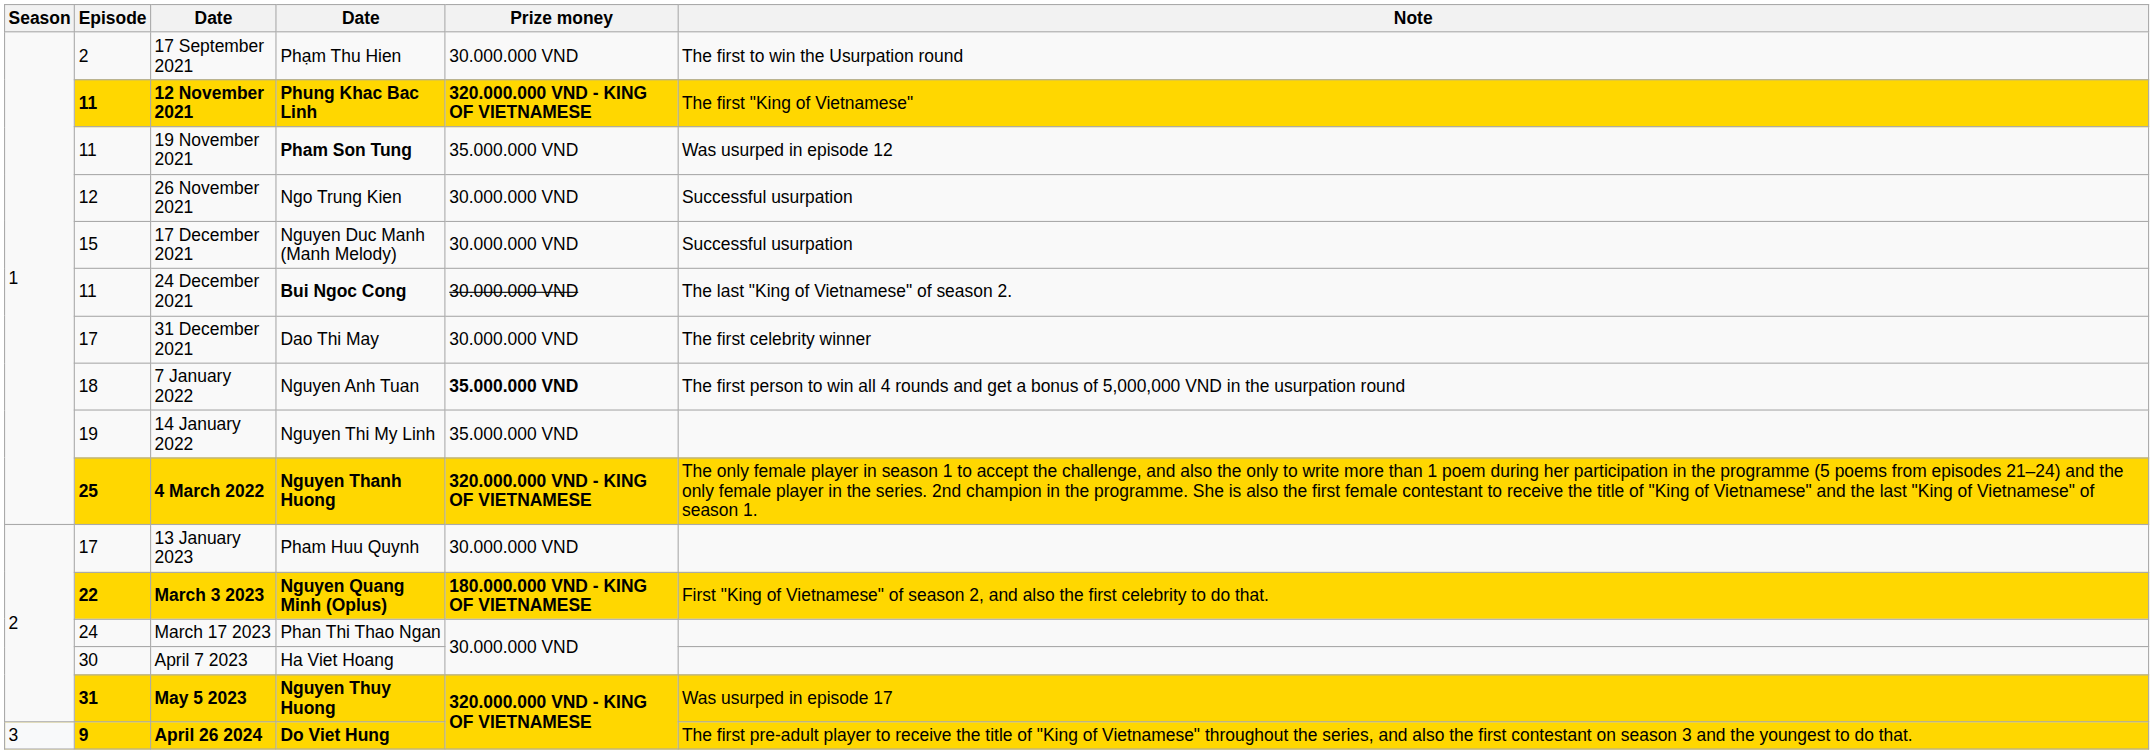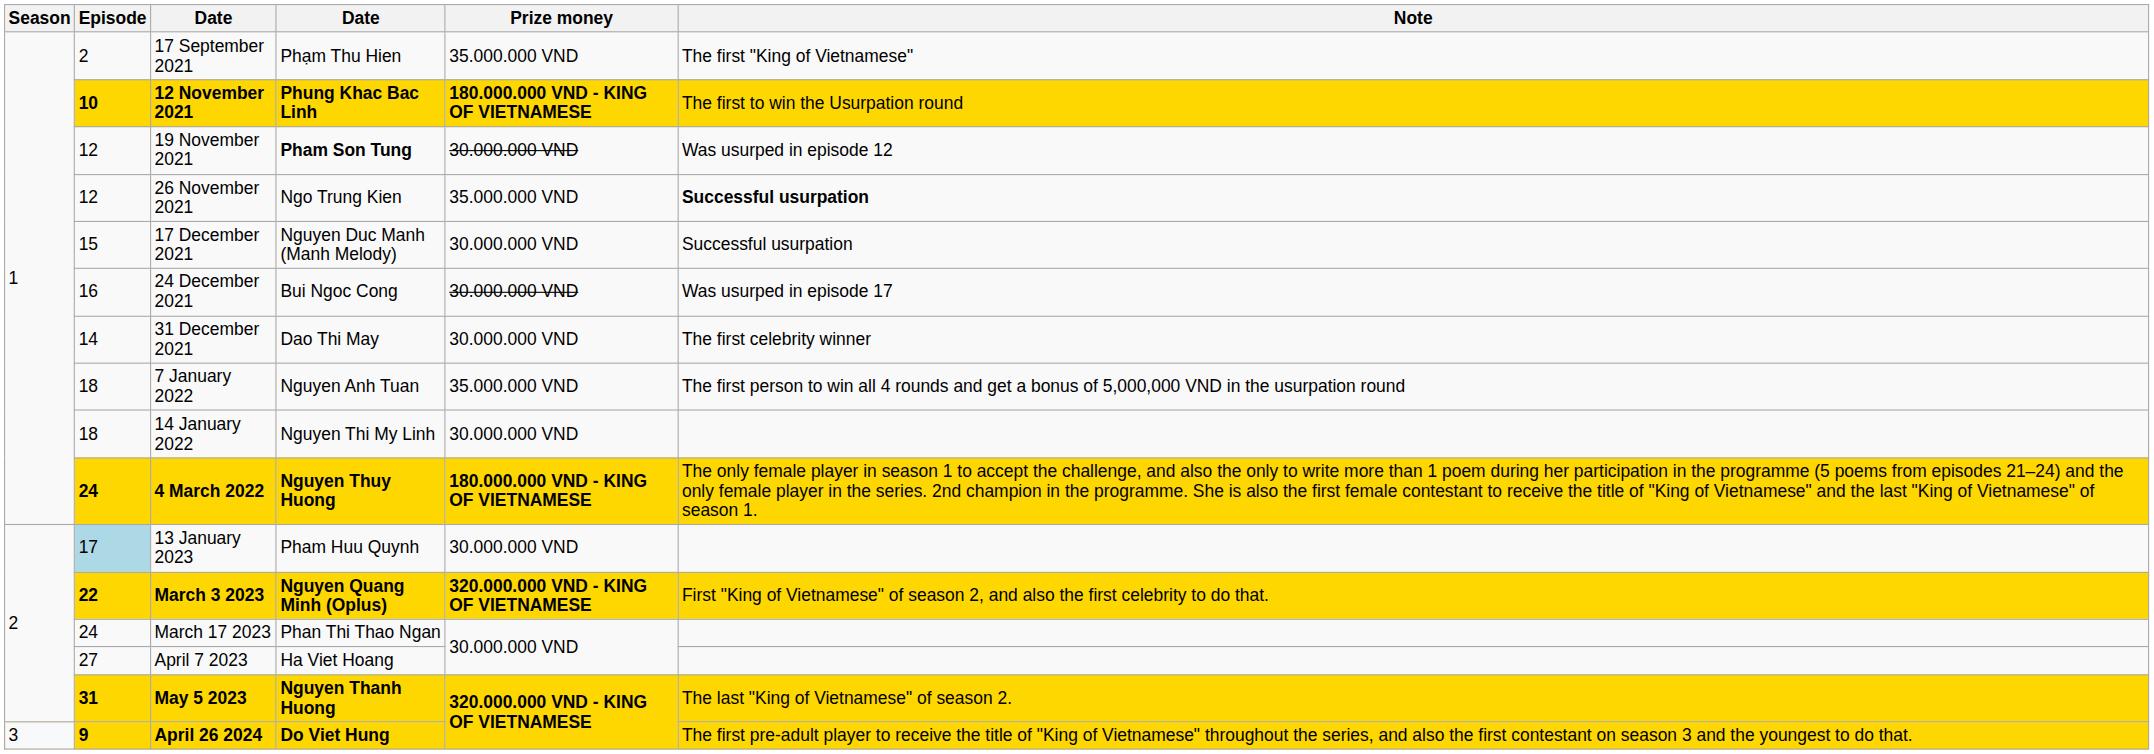 <table class="wikitable">
 <tr>
 <th>Season</th>
 <th>Episode</th>
 <th>Date</th>
 <th>Date</th>
 <th>Prize money</th>
 <th>Note</th>
 </tr>
 <tr>
 <td rowspan=10>1</td>
 <td>2</td>
 <td>17 September 2021</td>
 <td>Phạm Thu Hien</td>
-<td>30.000.000 VND</td>
+<td>35.000.000 VND</td>
+<td>The first "King of Vietnamese"</td>
+</tr>
+<tr bgcolor="gold">
+<td><strong>10</strong></td>
+<td><strong>12 November 2021</strong></td>
+<td><strong>Phung Khac Bac Linh</strong></td>
+<td><strong>180.000.000 VND  - KING OF VIETNAMESE</strong></td>
 <td>The first to win the Usurpation round</td>
 </tr>
-<tr bgcolor="gold">
-<td><strong>11</strong></td>
-<td><strong>12 November 2021</strong></td>
-<td><strong>Phung Khac Bac Linh</strong></td>
-<td><strong>320.000.000 VND - KING OF VIETNAMESE</strong></td>
-<td>The first "King of Vietnamese"</td>
-</tr>
 <tr>
-<td>11</td>
+<td>12</td>
 <td>19 November 2021</td>
 <td><strong>Pham Son Tung</strong></td>
-<td>35.000.000 VND</td>
+<td><s>30.000.000 VND</s></td>
 <td>Was usurped in episode 12</td>
 </tr>
 <tr>
 <td>12</td>
 <td>26 November 2021</td>
 <td>Ngo Trung Kien</td>
-<td>30.000.000 VND</td>
-<td>Successful usurpation</td>
+<td>35.000.000 VND</td>
+<td><strong>Successful usurpation</strong></td>
 </tr>
 <tr>
 <td>15</td>
 <td>17 December 2021</td>
 <td>Nguyen Duc Manh (Manh Melody)</td>
 <td>30.000.000 VND</td>
 <td>Successful usurpation</td>
 </tr>
 <tr>
-<td>11</td>
+<td>16</td>
 <td>24 December 2021</td>
-<td><strong>Bui Ngoc Cong</strong></td>
+<td>Bui Ngoc Cong</td>
 <td><s>30.000.000 VND</s></td>
-<td>The last "King of Vietnamese" of season 2.</td>
+<td>Was usurped in episode 17</td>
 </tr>
 <tr>
-<td>17</td>
+<td>14</td>
 <td>31 December 2021</td>
 <td>Dao Thi May</td>
 <td>30.000.000 VND</td>
 <td>The first celebrity winner</td>
 </tr>
 <tr>
 <td>18</td>
 <td>7 January 2022</td>
 <td>Nguyen Anh Tuan</td>
-<td><strong>35.000.000 VND</strong></td>
+<td>35.000.000 VND</td>
 <td>The first person to win all 4 rounds and get a bonus of 5,000,000 VND in the usurpation round</td>
 </tr>
 <tr>
-<td>19</td>
+<td>18</td>
 <td>14 January 2022</td>
 <td>Nguyen Thi My Linh</td>
-<td>35.000.000 VND</td>
+<td>30.000.000 VND</td>
 <td></td>
 </tr>
 <tr bgcolor="gold">
-<td><strong>25</strong></td>
+<td><strong>24</strong></td>
 <td><strong>4 March 2022</strong></td>
-<td><strong>Nguyen Thanh Huong</strong></td>
-<td><strong>320.000.000 VND - KING OF VIETNAMESE</strong></td>
+<td><strong>Nguyen Thuy Huong</strong></td>
+<td><strong>180.000.000 VND - KING OF VIETNAMESE</strong></td>
 <td>The only female player in season 1 to accept the challenge, and also the only to write more than 1 poem during her participation in the programme (5 poems from episodes 21–24) and the only female player in the series. 2nd champion in the programme. She is also the first female contestant to receive the title of "King of Vietnamese" and the last "King of Vietnamese" of season 1.</td>
 </tr>
 <tr>
 <td rowspan="5">2</td>
-<td>17</td>
+<td style="background: lightblue;">17</td>
 <td>13 January 2023</td>
 <td>Pham Huu Quynh</td>
 <td>30.000.000 VND</td>
 <td></td>
 </tr>
 <tr bgcolor="gold">
 <td><strong>22</strong></td>
 <td><strong>March 3 2023</strong></td>
 <td><strong>Nguyen Quang Minh (Oplus)</strong></td>
-<td><strong>180.000.000 VND - KING OF VIETNAMESE</strong></td>
+<td><strong>320.000.000 VND - KING OF VIETNAMESE</strong></td>
 <td>First "King of Vietnamese" of season 2, and also the first celebrity to do that.</td>
 </tr>
 <tr>
 <td>24</td>
 <td>March 17 2023</td>
 <td>Phan Thi Thao Ngan</td>
 <td rowspan="2">30.000.000 VND</td>
 <td></td>
 </tr>
 <tr>
-<td>30</td>
+<td>27</td>
 <td>April 7 2023</td>
 <td>Ha Viet Hoang</td>
 <td></td>
 </tr>
 <tr bgcolor="gold">
 <td><strong>31</strong></td>
 <td><strong>May 5 2023</strong></td>
-<td><strong>Nguyen Thuy Huong</strong></td>
+<td><strong>Nguyen Thanh Huong</strong></td>
 <td rowspan="2"><strong>320.000.000 VND - KING OF VIETNAMESE</strong></td>
-<td>Was usurped in episode 17</td>
+<td>The last "King of Vietnamese" of season 2.</td>
 </tr>
 <tr bgcolor="gold">
 <td bgcolor=#F8F9FA>3</td>
 <td><strong>9</strong></td>
 <td><strong>April 26 2024</strong></td>
 <td><strong>Do Viet Hung</strong></td>
 <td>The first pre-adult player to receive the title of "King of Vietnamese" throughout the series, and also the first contestant on season 3 and the youngest to do that.</td>
 </tr>
 </table>
